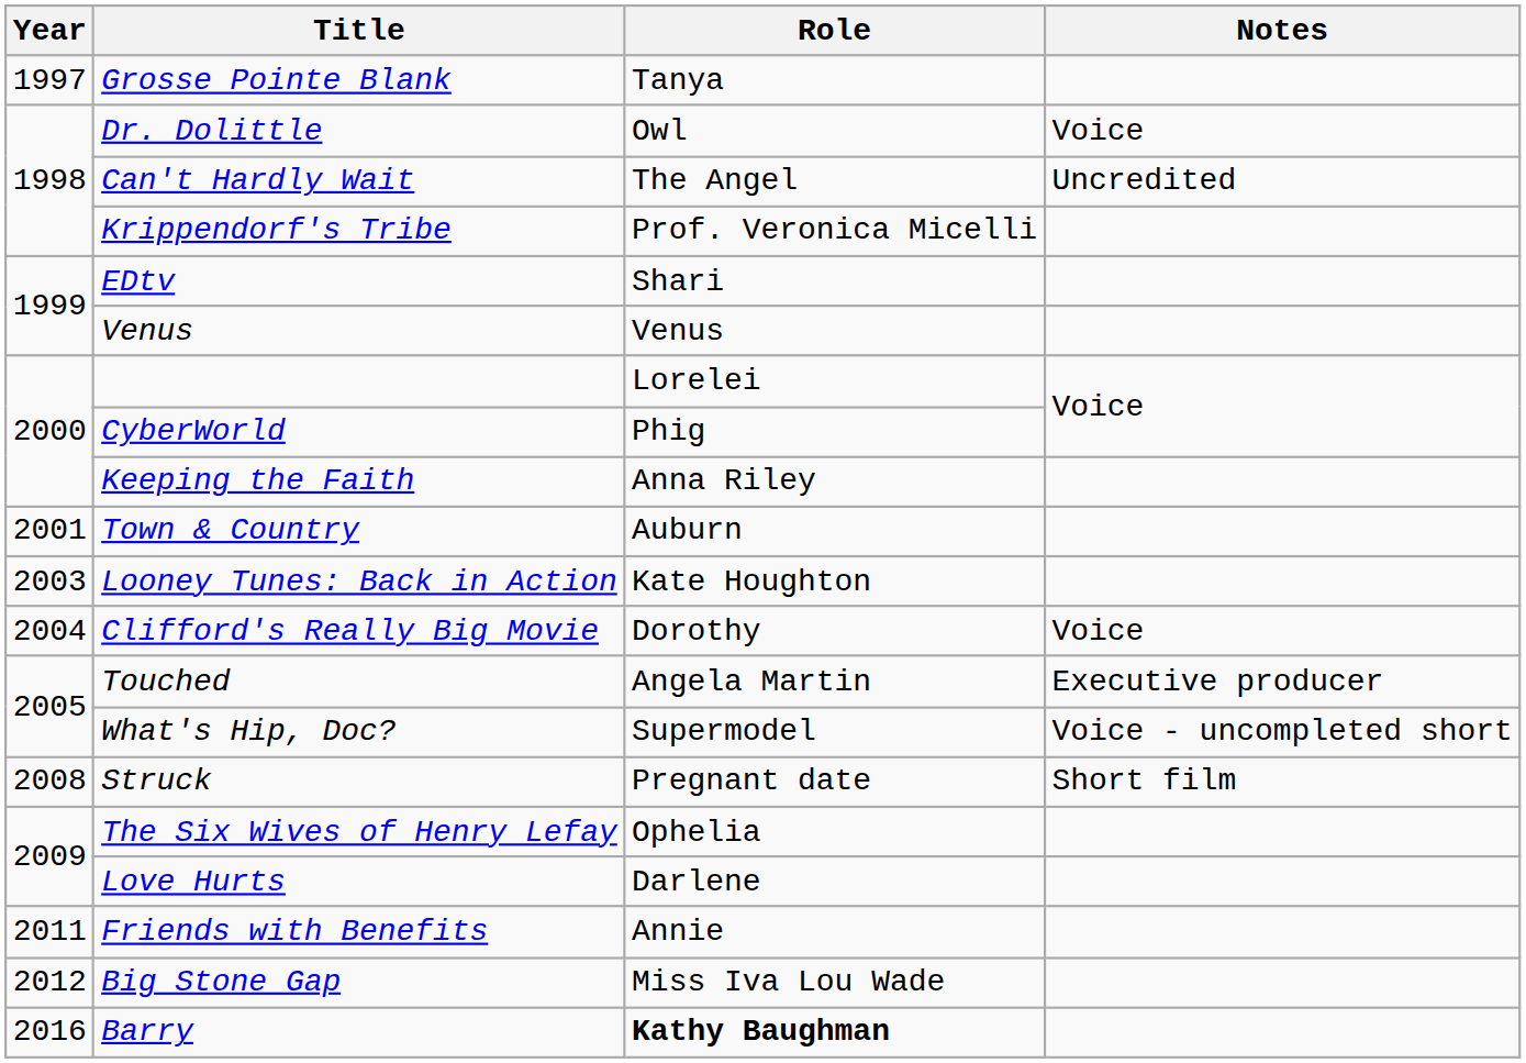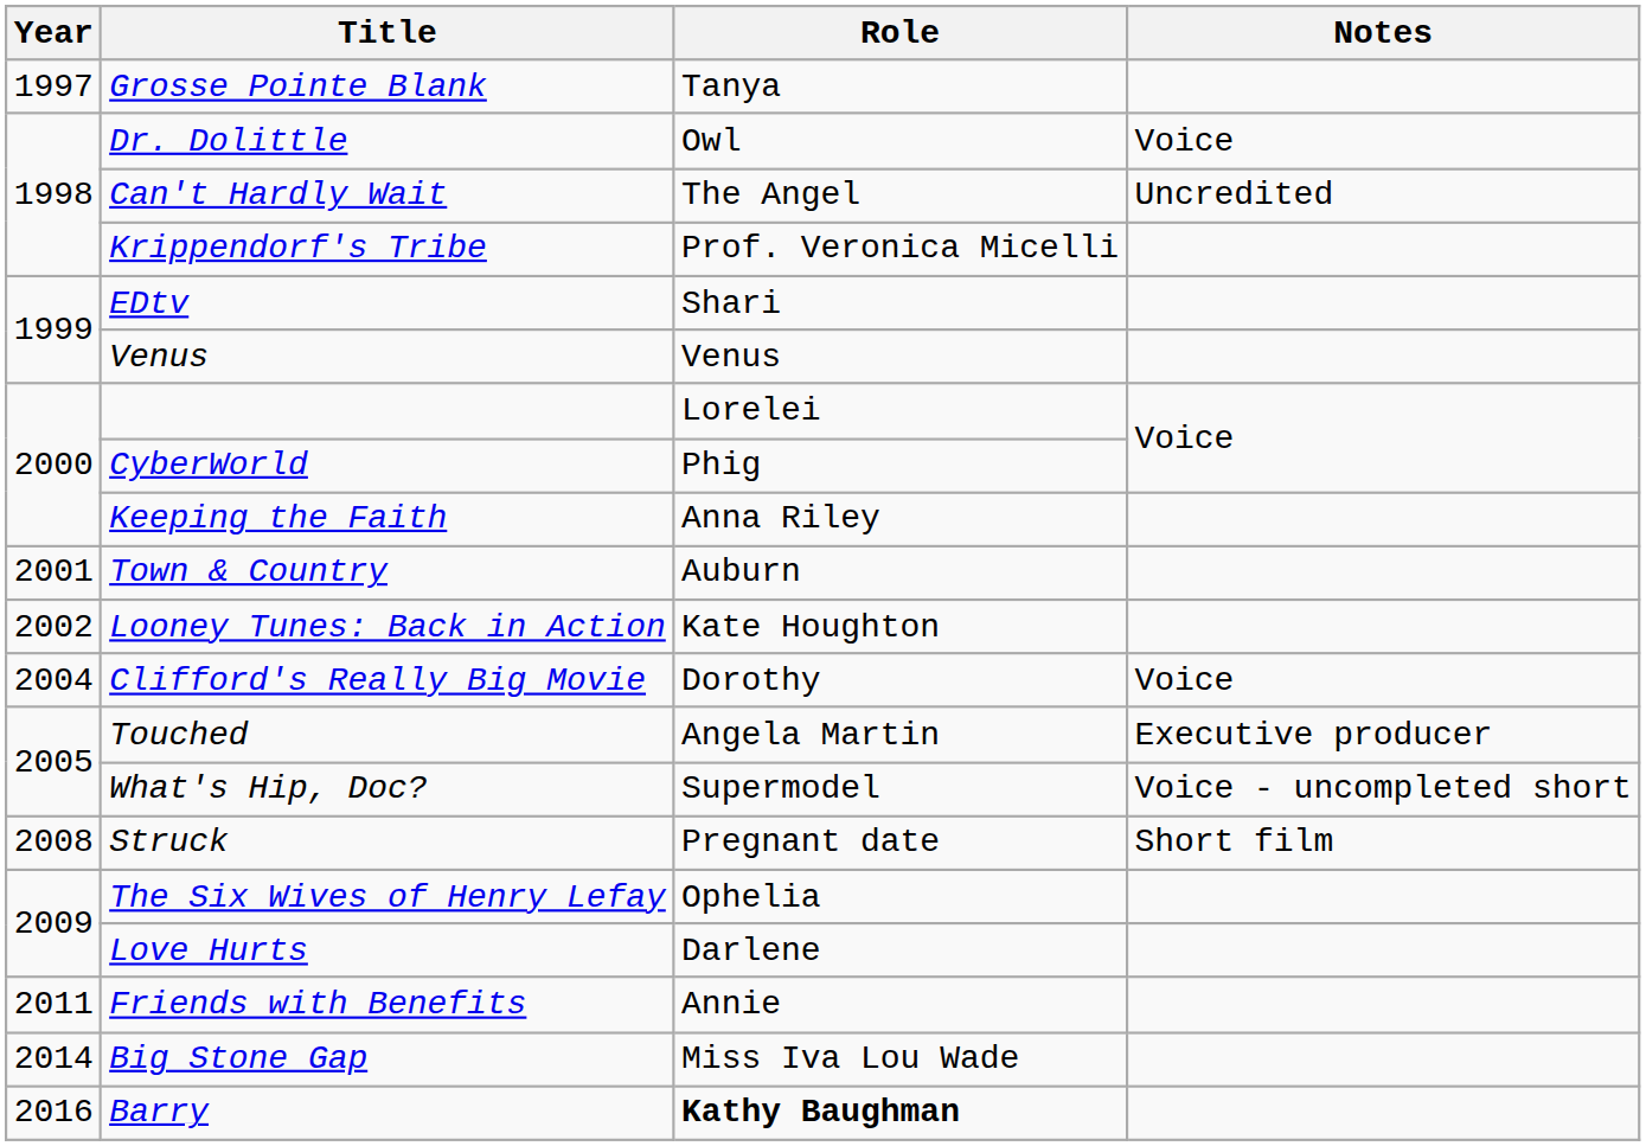 <table class = "wikitable sortable">
 <tr>
 <th>Year</th>
 <th>Title</th>
 <th>Role</th>
 <th class = "unsortable">Notes</th>
 </tr>
 <tr>
 <td>1997</td>
 <td><em><a href='#'>Grosse Pointe Blank</a></em></td>
 <td>Tanya</td>
 <td></td>
 </tr>
 <tr>
 <td rowspan=3>1998</td>
 <td><em><a href='#'>Dr. Dolittle</a></em></td>
 <td>Owl</td>
 <td>Voice</td>
 </tr>
 <tr>
 <td><em><a href='#'>Can't Hardly Wait</a></em></td>
 <td>The Angel</td>
 <td>Uncredited</td>
 </tr>
 <tr>
 <td><em><a href='#'>Krippendorf's Tribe</a></em></td>
 <td>Prof. Veronica Micelli</td>
 <td></td>
 </tr>
 <tr>
 <td rowspan=2>1999</td>
 <td><em><a href='#'>EDtv</a></em></td>
 <td>Shari</td>
 <td></td>
 </tr>
 <tr>
 <td><em>Venus</em></td>
 <td>Venus</td>
 <td></td>
 </tr>
 <tr>
 <td rowspan=3>2000</td>
 <td><em></em></td>
 <td>Lorelei</td>
 <td rowspan=2>Voice</td>
 </tr>
 <tr>
 <td><em><a href='#'>CyberWorld</a></em></td>
 <td>Phig</td>
 </tr>
 <tr>
 <td><em><a href='#'>Keeping the Faith</a></em></td>
 <td>Anna Riley</td>
 <td></td>
 </tr>
 <tr>
 <td>2001</td>
 <td><em><a href='#'>Town & Country</a></em></td>
 <td>Auburn</td>
 <td></td>
 </tr>
 <tr>
-<td>2003</td>
+<td>2002</td>
 <td><em><a href='#'>Looney Tunes: Back in Action</a></em></td>
 <td>Kate Houghton</td>
 <td></td>
 </tr>
 <tr>
 <td>2004</td>
 <td><em><a href='#'>Clifford's Really Big Movie</a></em></td>
 <td>Dorothy</td>
 <td>Voice</td>
 </tr>
 <tr>
 <td rowspan=2>2005</td>
 <td><em>Touched</em></td>
 <td>Angela Martin</td>
 <td>Executive producer</td>
 </tr>
 <tr>
 <td><em>What's Hip, Doc?</em></td>
 <td>Supermodel</td>
 <td>Voice - uncompleted short</td>
 </tr>
 <tr>
 <td>2008</td>
 <td><em>Struck</em></td>
 <td>Pregnant date</td>
 <td>Short film</td>
 </tr>
 <tr>
 <td rowspan=2>2009</td>
 <td><em><a href='#'>The Six Wives of Henry Lefay</a></em></td>
 <td>Ophelia</td>
 <td></td>
 </tr>
 <tr>
 <td><em><a href='#'>Love Hurts</a></em></td>
 <td>Darlene</td>
 <td></td>
 </tr>
 <tr>
 <td>2011</td>
 <td><em><a href='#'>Friends with Benefits</a></em></td>
 <td>Annie</td>
 <td></td>
 </tr>
 <tr>
-<td>2012</td>
+<td>2014</td>
 <td><em><a href='#'>Big Stone Gap</a></em></td>
 <td>Miss Iva Lou Wade</td>
 <td></td>
 </tr>
 <tr>
 <td>2016</td>
 <td><em><a href='#'>Barry</a></em></td>
 <td><strong>Kathy Baughman</strong></td>
 <td></td>
 </tr>
 </table>
